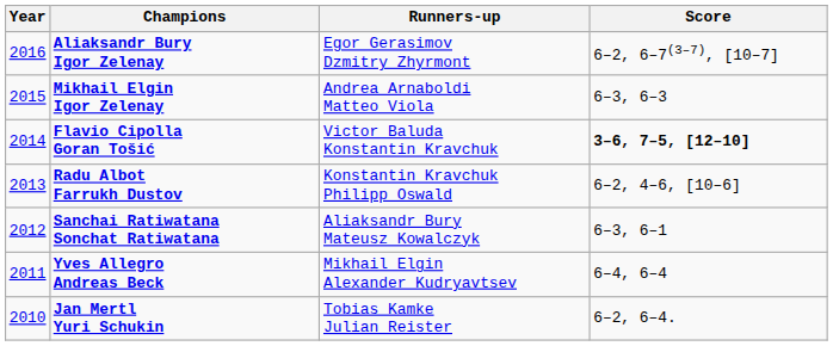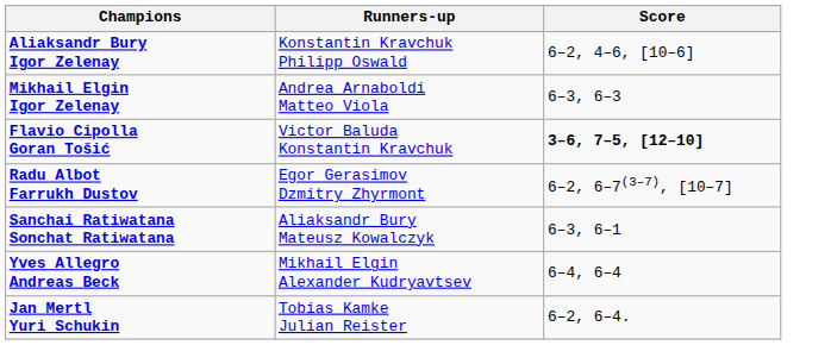 <table class="wikitable" style="font-size:90%">
 <tr>
-<th>Year</th>
 <th width="200">Champions</th>
 <th width="200">Runners-up</th>
 <th width="175">Score</th>
 </tr>
 <tr>
-<td><a href='#'>2016</a></td>
 <td> <strong><a href='#'>Aliaksandr Bury</a></strong><br> <strong><a href='#'>Igor Zelenay</a></strong></td>
-<td> <a href='#'>Egor Gerasimov</a> <br>  <a href='#'>Dzmitry Zhyrmont</a></td>
-<td>6–2, 6–7<sup>(3–7)</sup>, [10–7]</td>
+<td> <a href='#'>Konstantin Kravchuk</a><br> <a href='#'>Philipp Oswald</a></td>
+<td>6–2, 4–6, [10–6]</td>
 </tr>
 <tr>
-<td><a href='#'>2015</a></td>
 <td> <strong><a href='#'>Mikhail Elgin</a></strong><br> <strong><a href='#'>Igor Zelenay</a></strong></td>
 <td> <a href='#'>Andrea Arnaboldi</a><br> <a href='#'>Matteo Viola</a></td>
 <td>6–3, 6–3</td>
 </tr>
 <tr>
-<td><a href='#'>2014</a></td>
 <td> <strong><a href='#'>Flavio Cipolla</a></strong><br> <strong><a href='#'>Goran Tošić</a></strong></td>
 <td> <a href='#'>Victor Baluda</a><br> <a href='#'>Konstantin Kravchuk</a></td>
 <td><strong>3–6, 7–5, [12–10]</strong></td>
 </tr>
 <tr>
-<td><a href='#'>2013</a></td>
 <td><strong> <a href='#'>Radu Albot</a> <br>  <a href='#'>Farrukh Dustov</a></strong></td>
-<td> <a href='#'>Konstantin Kravchuk</a><br> <a href='#'>Philipp Oswald</a></td>
-<td>6–2, 4–6, [10–6]</td>
+<td> <a href='#'>Egor Gerasimov</a> <br>  <a href='#'>Dzmitry Zhyrmont</a></td>
+<td>6–2, 6–7<sup>(3–7)</sup>, [10–7]</td>
 </tr>
 <tr>
-<td><a href='#'>2012</a></td>
 <td> <strong><a href='#'>Sanchai Ratiwatana</a></strong> <br>  <strong><a href='#'>Sonchat Ratiwatana</a></strong></td>
 <td> <a href='#'>Aliaksandr Bury</a> <br>  <a href='#'>Mateusz Kowalczyk</a></td>
 <td>6–3, 6–1</td>
 </tr>
 <tr>
-<td><a href='#'>2011</a></td>
 <td> <strong><a href='#'>Yves Allegro</a></strong> <br>  <strong><a href='#'>Andreas Beck</a></strong></td>
 <td> <a href='#'>Mikhail Elgin</a> <br>  <a href='#'>Alexander Kudryavtsev</a></td>
 <td>6–4, 6–4</td>
 </tr>
 <tr>
-<td><a href='#'>2010</a></td>
 <td> <strong><a href='#'>Jan Mertl</a></strong> <br>  <strong><a href='#'>Yuri Schukin</a></strong></td>
 <td> <a href='#'>Tobias Kamke</a> <br> <a href='#'>Julian Reister</a></td>
 <td>6–2, 6–4.</td>
 </tr>
 </table>
